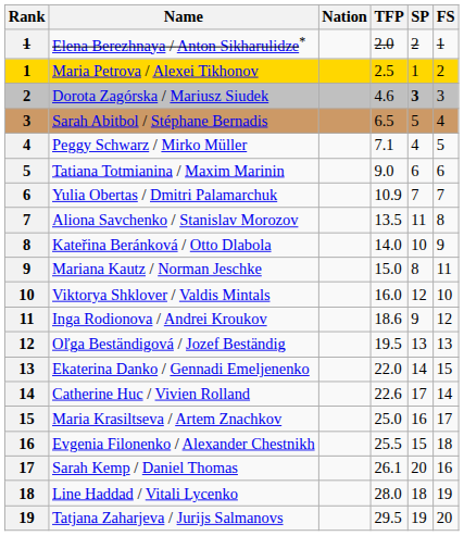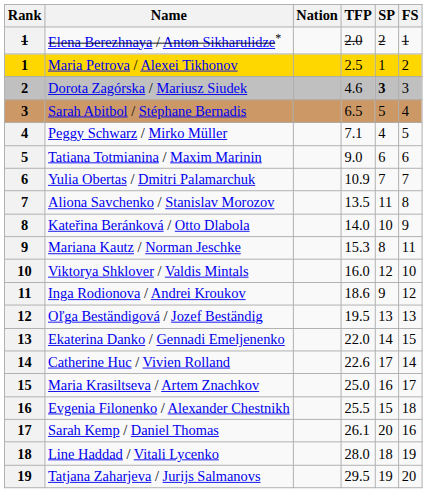 <table class="wikitable">
 <tr>
 <th>Rank</th>
 <th>Name</th>
 <th>Nation</th>
 <th>TFP</th>
 <th>SP</th>
 <th>FS</th>
 </tr>
 <tr>
 <th><s>1</s></th>
 <td><s><a href='#'>Elena Berezhnaya</a> / <a href='#'>Anton Sikharulidze</a></s><sup>*</sup></td>
 <td><s></s></td>
 <td><s>2.0</s></td>
 <td><s>2</s></td>
 <td><s>1</s></td>
 </tr>
 <tr bgcolor="gold">
 <td align="center"><strong>1</strong></td>
 <td><a href='#'>Maria Petrova</a> / <a href='#'>Alexei Tikhonov</a></td>
 <td></td>
 <td>2.5</td>
 <td>1</td>
 <td>2</td>
 </tr>
 <tr bgcolor="silver">
 <td align="center"><strong>2</strong></td>
 <td><a href='#'>Dorota Zagórska</a> / <a href='#'>Mariusz Siudek</a></td>
 <td></td>
 <td>4.6</td>
 <td><strong>3</strong></td>
 <td>3</td>
 </tr>
 <tr bgcolor="cc9966">
 <td align="center"><strong>3</strong></td>
 <td><a href='#'>Sarah Abitbol</a> / <a href='#'>Stéphane Bernadis</a></td>
 <td></td>
 <td>6.5</td>
 <td>5</td>
 <td>4</td>
 </tr>
 <tr>
 <th>4</th>
 <td><a href='#'>Peggy Schwarz</a> / <a href='#'>Mirko Müller</a></td>
 <td></td>
 <td>7.1</td>
 <td>4</td>
 <td>5</td>
 </tr>
 <tr>
 <th>5</th>
 <td><a href='#'>Tatiana Totmianina</a> / <a href='#'>Maxim Marinin</a></td>
 <td></td>
 <td>9.0</td>
 <td>6</td>
 <td>6</td>
 </tr>
 <tr>
 <th>6</th>
 <td><a href='#'>Yulia Obertas</a> / <a href='#'>Dmitri Palamarchuk</a></td>
 <td></td>
 <td>10.9</td>
 <td>7</td>
 <td>7</td>
 </tr>
 <tr>
 <th>7</th>
 <td><a href='#'>Aliona Savchenko</a> / <a href='#'>Stanislav Morozov</a></td>
 <td></td>
 <td>13.5</td>
 <td>11</td>
 <td>8</td>
 </tr>
 <tr>
 <th>8</th>
 <td><a href='#'>Kateřina Beránková</a> / <a href='#'>Otto Dlabola</a></td>
 <td></td>
 <td>14.0</td>
 <td>10</td>
 <td>9</td>
 </tr>
 <tr>
 <th>9</th>
 <td><a href='#'>Mariana Kautz</a> / <a href='#'>Norman Jeschke</a></td>
 <td></td>
-<td>15.0</td>
+<td>15.3</td>
 <td>8</td>
 <td>11</td>
 </tr>
 <tr>
 <th>10</th>
 <td><a href='#'>Viktorya Shklover</a> / <a href='#'>Valdis Mintals</a></td>
 <td></td>
 <td>16.0</td>
 <td>12</td>
 <td>10</td>
 </tr>
 <tr>
 <th>11</th>
 <td><a href='#'>Inga Rodionova</a> / <a href='#'>Andrei Kroukov</a></td>
 <td></td>
 <td>18.6</td>
 <td>9</td>
 <td>12</td>
 </tr>
 <tr>
 <th>12</th>
 <td><a href='#'>Oľga Beständigová</a> / <a href='#'>Jozef Beständig</a></td>
 <td></td>
 <td>19.5</td>
 <td>13</td>
 <td>13</td>
 </tr>
 <tr>
 <th>13</th>
 <td><a href='#'>Ekaterina Danko</a> / <a href='#'>Gennadi Emeljenenko</a></td>
 <td></td>
 <td>22.0</td>
 <td>14</td>
 <td>15</td>
 </tr>
 <tr>
 <th>14</th>
 <td><a href='#'>Catherine Huc</a> / <a href='#'>Vivien Rolland</a></td>
 <td></td>
 <td>22.6</td>
 <td>17</td>
 <td>14</td>
 </tr>
 <tr>
 <th>15</th>
 <td><a href='#'>Maria Krasiltseva</a> / <a href='#'>Artem Znachkov</a></td>
 <td></td>
 <td>25.0</td>
 <td>16</td>
 <td>17</td>
 </tr>
 <tr>
 <th>16</th>
 <td><a href='#'>Evgenia Filonenko</a> / <a href='#'>Alexander Chestnikh</a></td>
 <td></td>
 <td>25.5</td>
 <td>15</td>
 <td>18</td>
 </tr>
 <tr>
 <th>17</th>
 <td><a href='#'>Sarah Kemp</a> / <a href='#'>Daniel Thomas</a></td>
 <td></td>
 <td>26.1</td>
 <td>20</td>
 <td>16</td>
 </tr>
 <tr>
 <th>18</th>
 <td><a href='#'>Line Haddad</a> / <a href='#'>Vitali Lycenko</a></td>
 <td></td>
 <td>28.0</td>
 <td>18</td>
 <td>19</td>
 </tr>
 <tr>
 <th>19</th>
 <td><a href='#'>Tatjana Zaharjeva</a> / <a href='#'>Jurijs Salmanovs</a></td>
 <td></td>
 <td>29.5</td>
 <td>19</td>
 <td>20</td>
 </tr>
 </table>
